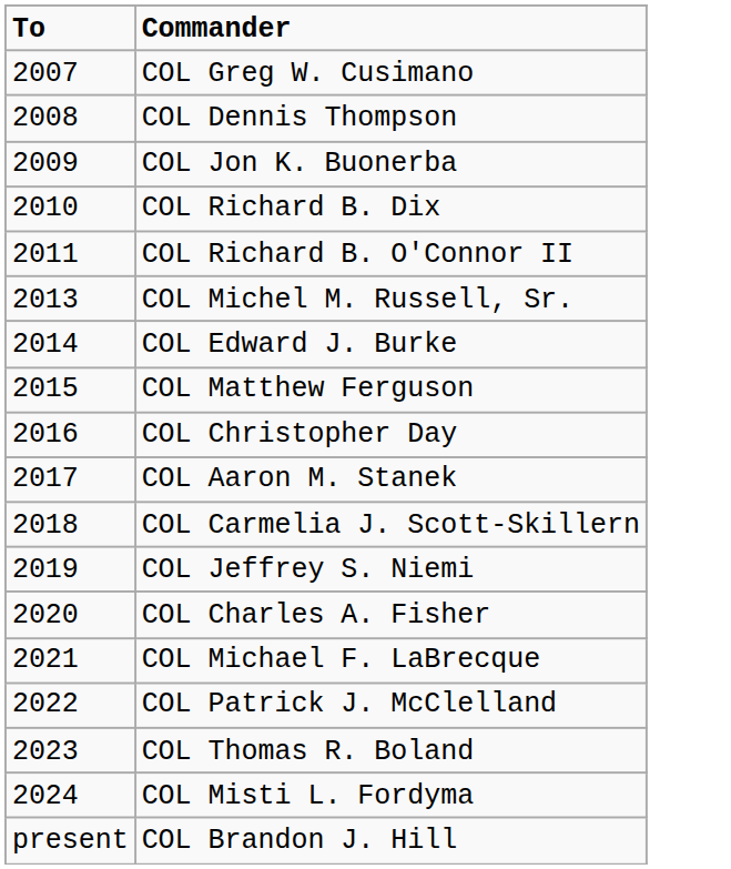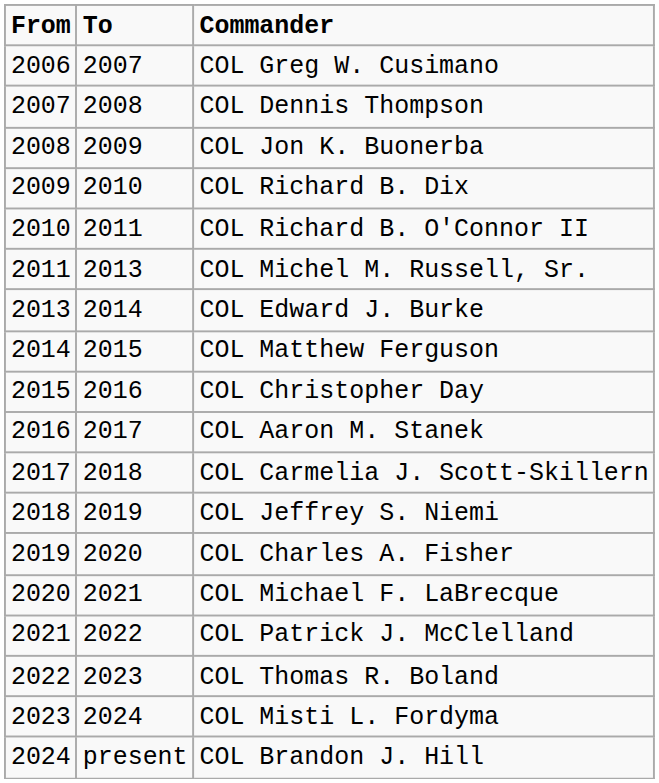 <table class="wikitable">
 <tr>
+<td><strong>From</strong></td>
 <td><strong>To</strong></td>
 <td><strong>Commander</strong></td>
 </tr>
 <tr>
+<td>2006</td>
 <td>2007</td>
 <td>COL Greg W. Cusimano</td>
 </tr>
 <tr>
+<td>2007</td>
 <td>2008</td>
 <td>COL Dennis Thompson</td>
 </tr>
 <tr>
+<td>2008</td>
 <td>2009</td>
 <td>COL Jon K. Buonerba</td>
 </tr>
 <tr>
+<td>2009</td>
 <td>2010</td>
 <td>COL Richard B. Dix</td>
 </tr>
 <tr>
+<td>2010</td>
 <td>2011</td>
 <td>COL Richard B. O'Connor II</td>
 </tr>
 <tr>
+<td>2011</td>
 <td>2013</td>
 <td>COL Michel M. Russell, Sr.</td>
 </tr>
 <tr>
+<td>2013</td>
 <td>2014</td>
 <td>COL Edward J. Burke</td>
 </tr>
 <tr>
+<td>2014</td>
 <td>2015</td>
 <td>COL Matthew Ferguson</td>
 </tr>
 <tr>
+<td>2015</td>
 <td>2016</td>
 <td>COL Christopher Day</td>
 </tr>
 <tr>
+<td>2016</td>
 <td>2017</td>
 <td>COL Aaron M. Stanek</td>
 </tr>
 <tr>
+<td>2017</td>
 <td>2018</td>
 <td>COL Carmelia J. Scott-Skillern</td>
 </tr>
 <tr>
+<td>2018</td>
 <td>2019</td>
 <td>COL Jeffrey S. Niemi</td>
 </tr>
 <tr>
+<td>2019</td>
 <td>2020</td>
 <td>COL Charles A. Fisher</td>
 </tr>
 <tr>
+<td>2020</td>
 <td>2021</td>
 <td>COL Michael F. LaBrecque</td>
 </tr>
 <tr>
+<td>2021</td>
 <td>2022</td>
 <td>COL Patrick J. McClelland</td>
 </tr>
 <tr>
+<td>2022</td>
 <td>2023</td>
 <td>COL Thomas R. Boland</td>
 </tr>
 <tr>
+<td>2023</td>
 <td>2024</td>
 <td>COL Misti L. Fordyma</td>
 </tr>
 <tr>
+<td>2024</td>
 <td>present</td>
 <td>COL Brandon J. Hill</td>
 </tr>
 </table>
